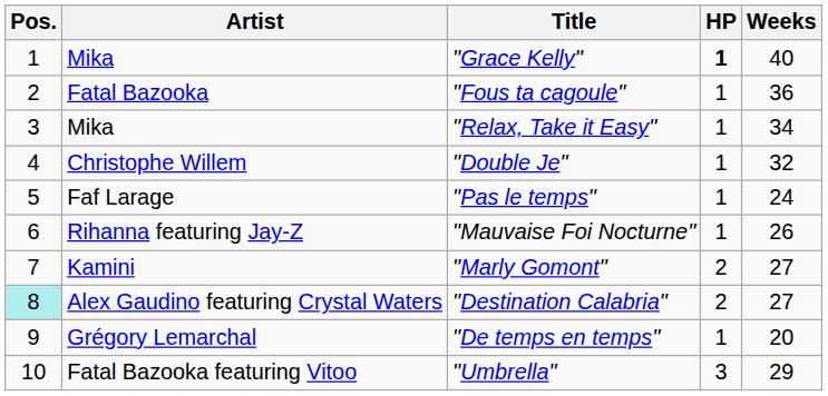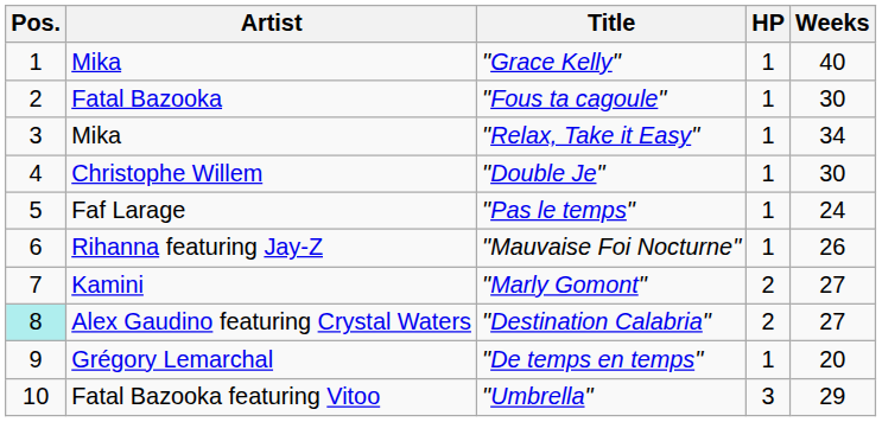 <table class="wikitable sortable">
 <tr>
 <th>Pos.</th>
 <th>Artist</th>
 <th>Title</th>
 <th>HP</th>
 <th>Weeks</th>
 </tr>
 <tr>
 <td style="text-align: center;">1</td>
 <td><a href='#'>Mika</a></td>
 <td><em>"<a href='#'>Grace Kelly</a>"</em></td>
-<td style="text-align: center;"><strong>1</strong></td>
+<td style="text-align: center;">1</td>
 <td style="text-align: center;">40</td>
 </tr>
 <tr>
 <td style="text-align: center;">2</td>
 <td><a href='#'>Fatal Bazooka</a></td>
 <td><em>"<a href='#'>Fous ta cagoule</a>"</em></td>
 <td style="text-align: center;">1</td>
-<td style="text-align: center;">36</td>
+<td style="text-align: center;">30</td>
 </tr>
 <tr>
 <td style="text-align: center;">3</td>
 <td>Mika</td>
 <td><em>"<a href='#'>Relax, Take it Easy</a>"</em></td>
 <td style="text-align: center;">1</td>
 <td style="text-align: center;">34</td>
 </tr>
 <tr>
 <td style="text-align: center;">4</td>
 <td><a href='#'>Christophe Willem</a></td>
 <td><em>"<a href='#'>Double Je</a>"</em></td>
 <td style="text-align: center;">1</td>
-<td style="text-align: center;">32</td>
+<td style="text-align: center;">30</td>
 </tr>
 <tr>
 <td style="text-align: center;">5</td>
 <td>Faf Larage</td>
 <td><em>"<a href='#'>Pas le temps</a>"</em></td>
 <td style="text-align: center;">1</td>
 <td style="text-align: center;">24</td>
 </tr>
 <tr>
 <td style="text-align: center;">6</td>
 <td><a href='#'>Rihanna</a> featuring <a href='#'>Jay-Z</a></td>
 <td><em>"Mauvaise Foi Nocturne"</em></td>
 <td style="text-align: center;">1</td>
 <td style="text-align: center;">26</td>
 </tr>
 <tr>
 <td style="text-align: center;">7</td>
 <td><a href='#'>Kamini</a></td>
 <td><em>"<a href='#'>Marly Gomont</a>"</em></td>
 <td style="text-align: center;">2</td>
 <td style="text-align: center;">27</td>
 </tr>
 <tr>
 <td style="background: paleturquoise; text-align: center;">8</td>
 <td><a href='#'>Alex Gaudino</a> featuring <a href='#'>Crystal Waters</a></td>
 <td><em>"<a href='#'>Destination Calabria</a>"</em></td>
 <td style="text-align: center;">2</td>
 <td style="text-align: center;">27</td>
 </tr>
 <tr>
 <td style="text-align: center;">9</td>
 <td><a href='#'>Grégory Lemarchal</a></td>
 <td><em>"<a href='#'>De temps en temps</a>"</em></td>
 <td style="text-align: center;">1</td>
 <td style="text-align: center;">20</td>
 </tr>
 <tr>
 <td style="text-align: center;">10</td>
 <td>Fatal Bazooka featuring <a href='#'>Vitoo</a></td>
 <td><em>"<a href='#'>Umbrella</a>"</em></td>
 <td style="text-align: center;">3</td>
 <td style="text-align: center;">29</td>
 </tr>
 </table>
